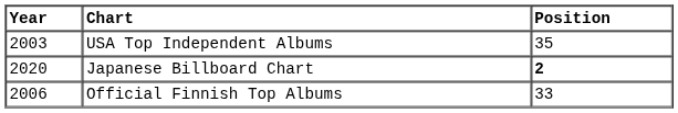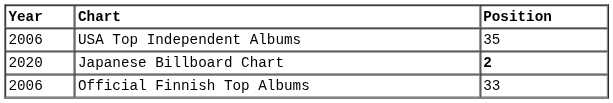 <table border=1 cellspacing=0 cellpadding=2 width="550">
 <tr>
 <th align="left" valign="top">Year</th>
 <th align="left" valign="top">Chart</th>
 <th align="left" valign="top">Position</th>
 </tr>
 <tr>
-<td align="left" valign="top">2003</td>
+<td align="left" valign="top">2006</td>
 <td align="left" valign="top">USA Top Independent Albums</td>
 <td align="left" valign="top">35</td>
 </tr>
 <tr>
 <td align="left" valign="top">2020</td>
 <td align="left" valign="top">Japanese Billboard Chart</td>
 <td align="left" valign="top"><strong>2</strong></td>
 </tr>
 <tr>
 <td align="left" valign="top">2006</td>
 <td align="left" valign="top">Official Finnish Top Albums</td>
 <td align="left" valign="top">33</td>
 </tr>
 <tr>
 </tr>
 </table>
